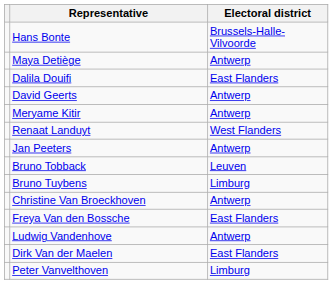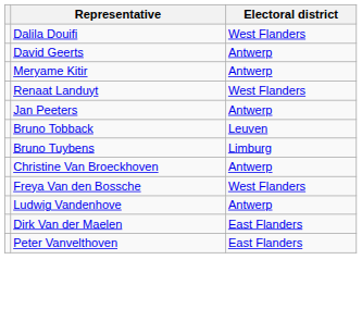 <table class="sortable wikitable" style="text-align:left; font-size:90%">
 <tr>
 <th></th>
 <th width="250">Representative</th>
 <th width="150">Electoral district</th>
 </tr>
 <tr>
 <td></td>
-<td align=left><a href='#'>Hans Bonte</a></td>
-<td><a href='#'>Brussels-Halle-Vilvoorde</a></td>
-</tr>
-<tr>
-<td></td>
-<td align=left><a href='#'>Maya Detiège</a></td>
-<td><a href='#'>Antwerp</a></td>
-</tr>
-<tr>
-<td></td>
 <td align=left><a href='#'>Dalila Douifi</a></td>
-<td><a href='#'>East Flanders</a></td>
+<td><a href='#'>West Flanders</a></td>
 </tr>
 <tr>
 <td></td>
 <td align=left><a href='#'>David Geerts</a></td>
 <td><a href='#'>Antwerp</a></td>
 </tr>
 <tr>
 <td></td>
 <td align=left><a href='#'>Meryame Kitir</a></td>
 <td><a href='#'>Antwerp</a></td>
 </tr>
 <tr>
 <td></td>
 <td align=left><a href='#'>Renaat Landuyt</a></td>
 <td><a href='#'>West Flanders</a></td>
 </tr>
 <tr>
 <td></td>
 <td align=left><a href='#'>Jan Peeters</a></td>
 <td><a href='#'>Antwerp</a></td>
 </tr>
 <tr>
 <td></td>
 <td align=left><a href='#'>Bruno Tobback</a></td>
 <td><a href='#'>Leuven</a></td>
 </tr>
 <tr>
 <td></td>
 <td align=left><a href='#'>Bruno Tuybens</a></td>
 <td><a href='#'>Limburg</a></td>
 </tr>
 <tr>
 <td></td>
 <td align=left><a href='#'>Christine Van Broeckhoven</a></td>
 <td><a href='#'>Antwerp</a></td>
 </tr>
 <tr>
 <td></td>
 <td align=left><a href='#'>Freya Van den Bossche</a></td>
-<td><a href='#'>East Flanders</a></td>
+<td><a href='#'>West Flanders</a></td>
 </tr>
 <tr>
 <td></td>
 <td align=left><a href='#'>Ludwig Vandenhove</a></td>
 <td><a href='#'>Antwerp</a></td>
 </tr>
 <tr>
 <td></td>
 <td align=left><a href='#'>Dirk Van der Maelen</a></td>
 <td><a href='#'>East Flanders</a></td>
 </tr>
 <tr>
 <td></td>
 <td align=left><a href='#'>Peter Vanvelthoven</a></td>
-<td><a href='#'>Limburg</a></td>
+<td><a href='#'>East Flanders</a></td>
 </tr>
 </table>
